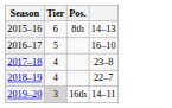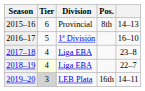 <table class="wikitable" style="font-size:85%; text-align:center">
 <tr>
 <th>Season</th>
 <th>Tier</th>
+<th>Division</th>
 <th>Pos.</th>
 <th></th>
 </tr>
 <tr>
 <td bgcolor=#efefef>2015–16</td>
 <td>6</td>
+<td align=left>Provincial</td>
 <td>8th</td>
 <td>14–13</td>
 </tr>
 <tr>
 <td bgcolor=#efefef>2016–17</td>
 <td>5</td>
+<td align=left><a href='#'>1ª División</a></td>
 <td></td>
 <td>16–10</td>
 </tr>
 <tr>
 <td bgcolor=#efefef><a href='#'>2017–18</a></td>
 <td>4</td>
+<td align=left><a href='#'>Liga EBA</a></td>
 <td></td>
 <td>23–8</td>
 </tr>
 <tr>
 <td bgcolor=#efefef><a href='#'>2018–19</a></td>
-<td>4</td>
+<td style="background: lightyellow;">4</td>
+<td align=left><a href='#'>Liga EBA</a></td>
 <td></td>
 <td>22–7</td>
 </tr>
 <tr>
 <td bgcolor=#efefef><a href='#'>2019–20</a></td>
 <td style="background: lightgrey;">3</td>
+<td align=left><a href='#'>LEB Plata</a></td>
 <td>16th</td>
 <td>14–11</td>
 </tr>
 </table>
